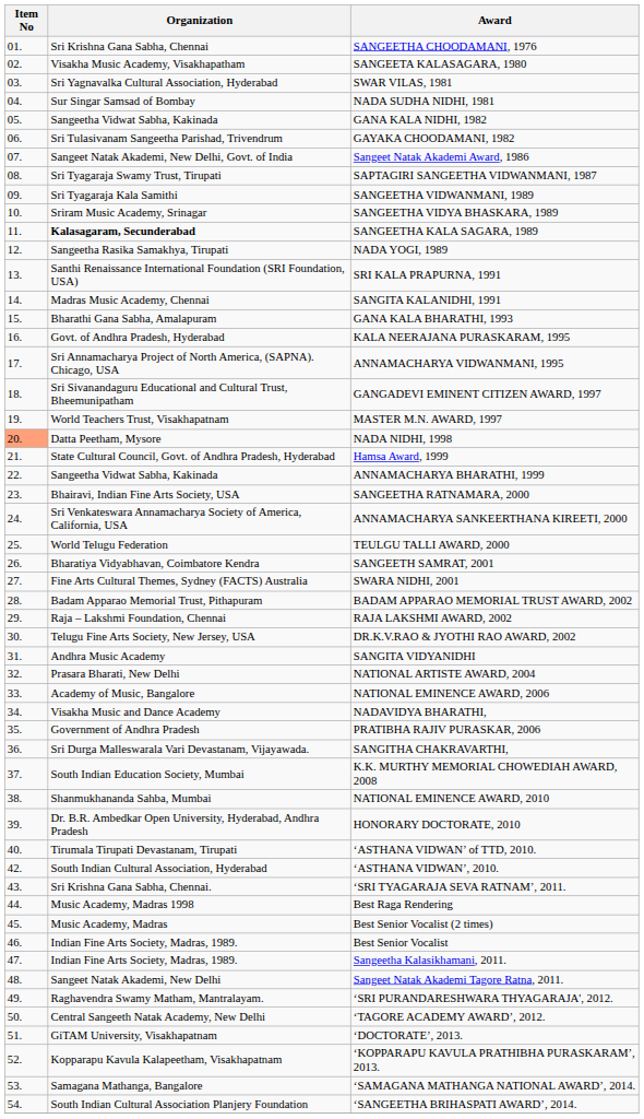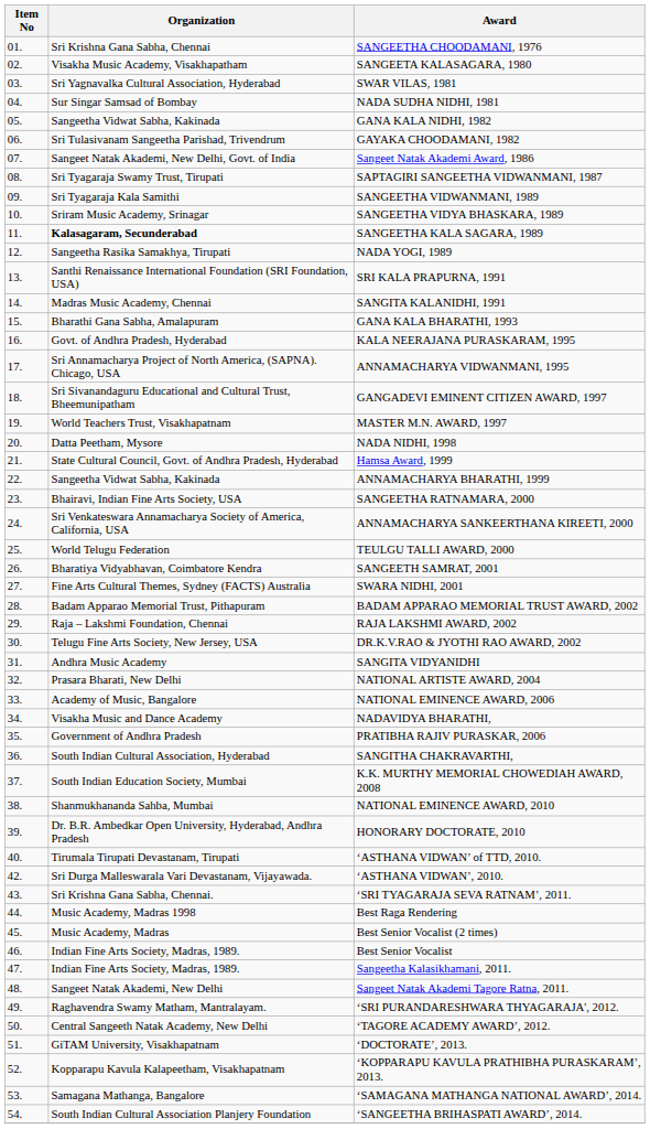 <table class="wikitable" border="1">
 <tr>
 <th>Item No</th>
 <th>Organization</th>
 <th>Award</th>
 </tr>
 <tr>
 <td>01.</td>
 <td>Sri Krishna Gana Sabha, Chennai</td>
 <td><a href='#'>SANGEETHA CHOODAMANI</a>, 1976</td>
 </tr>
 <tr>
 <td>02.</td>
 <td>Visakha Music Academy, Visakhapatham</td>
 <td>SANGEETA KALASAGARA, 1980</td>
 </tr>
 <tr>
 <td>03.</td>
 <td>Sri Yagnavalka Cultural Association, Hyderabad</td>
 <td>SWAR VILAS, 1981</td>
 </tr>
 <tr>
 <td>04.</td>
 <td>Sur Singar Samsad of Bombay</td>
 <td>NADA SUDHA NIDHI, 1981</td>
 </tr>
 <tr>
 <td>05.</td>
 <td>Sangeetha Vidwat Sabha, Kakinada</td>
 <td>GANA KALA NIDHI, 1982</td>
 </tr>
 <tr>
 <td>06.</td>
 <td>Sri Tulasivanam Sangeetha Parishad, Trivendrum</td>
 <td>GAYAKA CHOODAMANI, 1982</td>
 </tr>
 <tr>
 <td>07.</td>
 <td>Sangeet Natak Akademi, New Delhi, Govt. of India</td>
 <td><a href='#'>Sangeet Natak Akademi Award</a>, 1986</td>
 </tr>
 <tr>
 <td>08.</td>
 <td>Sri Tyagaraja Swamy Trust, Tirupati</td>
 <td>SAPTAGIRI SANGEETHA VIDWANMANI, 1987</td>
 </tr>
 <tr>
 <td>09.</td>
 <td>Sri Tyagaraja Kala Samithi</td>
 <td>SANGEETHA VIDWANMANI, 1989</td>
 </tr>
 <tr>
 <td>10.</td>
 <td>Sriram Music Academy, Srinagar</td>
 <td>SANGEETHA VIDYA BHASKARA, 1989</td>
 </tr>
 <tr>
 <td>11.</td>
 <td><strong>Kalasagaram, Secunderabad</strong></td>
 <td>SANGEETHA KALA SAGARA, 1989</td>
 </tr>
 <tr>
 <td>12.</td>
 <td>Sangeetha Rasika Samakhya, Tirupati</td>
 <td>NADA YOGI, 1989</td>
 </tr>
 <tr>
 <td>13.</td>
 <td>Santhi Renaissance International Foundation (SRI Foundation, USA)</td>
 <td>SRI KALA PRAPURNA, 1991</td>
 </tr>
 <tr>
 <td>14.</td>
 <td>Madras Music Academy, Chennai</td>
 <td>SANGITA KALANIDHI, 1991</td>
 </tr>
 <tr>
 <td>15.</td>
 <td>Bharathi Gana Sabha, Amalapuram</td>
 <td>GANA KALA BHARATHI, 1993</td>
 </tr>
 <tr>
 <td>16.</td>
 <td>Govt. of Andhra Pradesh, Hyderabad</td>
 <td>KALA NEERAJANA PURASKARAM, 1995</td>
 </tr>
 <tr>
 <td>17.</td>
 <td>Sri Annamacharya Project of North America, (SAPNA). Chicago, USA</td>
 <td>ANNAMACHARYA VIDWANMANI, 1995</td>
 </tr>
 <tr>
 <td>18.</td>
 <td>Sri Sivanandaguru Educational and Cultural Trust, Bheemunipatham</td>
 <td>GANGADEVI EMINENT CITIZEN AWARD, 1997</td>
 </tr>
 <tr>
 <td>19.</td>
 <td>World Teachers Trust, Visakhapatnam</td>
 <td>MASTER M.N. AWARD, 1997</td>
 </tr>
 <tr>
-<td style="background: lightsalmon;">20.</td>
+<td>20.</td>
 <td>Datta Peetham, Mysore</td>
 <td>NADA NIDHI, 1998</td>
 </tr>
 <tr>
 <td>21.</td>
 <td>State Cultural Council, Govt. of Andhra Pradesh, Hyderabad</td>
 <td><a href='#'>Hamsa Award</a>, 1999</td>
 </tr>
 <tr>
 <td>22.</td>
 <td>Sangeetha Vidwat Sabha, Kakinada</td>
 <td>ANNAMACHARYA BHARATHI, 1999</td>
 </tr>
 <tr>
 <td>23.</td>
 <td>Bhairavi, Indian Fine Arts Society, USA</td>
 <td>SANGEETHA RATNAMARA, 2000</td>
 </tr>
 <tr>
 <td>24.</td>
 <td>Sri Venkateswara Annamacharya Society of America, California, USA</td>
 <td>ANNAMACHARYA SANKEERTHANA KIREETI, 2000</td>
 </tr>
 <tr>
 <td>25.</td>
 <td>World Telugu Federation</td>
 <td>TEULGU TALLI AWARD, 2000</td>
 </tr>
 <tr>
 <td>26.</td>
 <td>Bharatiya Vidyabhavan, Coimbatore Kendra</td>
 <td>SANGEETH SAMRAT, 2001</td>
 </tr>
 <tr>
 <td>27.</td>
 <td>Fine Arts Cultural Themes, Sydney (FACTS) Australia</td>
 <td>SWARA NIDHI, 2001</td>
 </tr>
 <tr>
 <td>28.</td>
 <td>Badam Apparao Memorial Trust, Pithapuram</td>
 <td>BADAM APPARAO MEMORIAL TRUST AWARD, 2002</td>
 </tr>
 <tr>
 <td>29.</td>
 <td>Raja – Lakshmi Foundation, Chennai</td>
 <td>RAJA LAKSHMI AWARD, 2002</td>
 </tr>
 <tr>
 <td>30.</td>
 <td>Telugu Fine Arts Society, New Jersey, USA</td>
 <td>DR.K.V.RAO & JYOTHI RAO AWARD, 2002</td>
 </tr>
 <tr>
 <td>31.</td>
 <td>Andhra Music Academy</td>
 <td>SANGITA VIDYANIDHI</td>
 </tr>
 <tr>
 <td>32.</td>
 <td>Prasara Bharati, New Delhi</td>
 <td>NATIONAL ARTISTE AWARD, 2004</td>
 </tr>
 <tr>
 <td>33.</td>
 <td>Academy of Music, Bangalore</td>
 <td>NATIONAL EMINENCE AWARD, 2006</td>
 </tr>
 <tr>
 <td>34.</td>
 <td>Visakha Music and Dance Academy</td>
 <td>NADAVIDYA BHARATHI,</td>
 </tr>
 <tr>
 <td>35.</td>
 <td>Government of Andhra Pradesh</td>
 <td>PRATIBHA RAJIV PURASKAR, 2006</td>
 </tr>
 <tr>
 <td>36.</td>
-<td>Sri Durga Malleswarala Vari Devastanam, Vijayawada.</td>
+<td>South Indian Cultural Association, Hyderabad</td>
 <td>SANGITHA CHAKRAVARTHI,</td>
 </tr>
 <tr>
 <td>37.</td>
 <td>South Indian Education Society, Mumbai</td>
 <td>K.K. MURTHY MEMORIAL CHOWEDIAH AWARD, 2008</td>
 </tr>
 <tr>
 <td>38.</td>
 <td>Shanmukhananda Sahba, Mumbai</td>
 <td>NATIONAL EMINENCE AWARD, 2010</td>
 </tr>
 <tr>
 <td>39.</td>
 <td>Dr. B.R. Ambedkar Open University, Hyderabad, Andhra Pradesh</td>
 <td>HONORARY DOCTORATE, 2010</td>
 </tr>
 <tr>
 <td>40.</td>
 <td>Tirumala Tirupati Devastanam, Tirupati</td>
 <td>‘ASTHANA VIDWAN’ of TTD, 2010.</td>
 </tr>
 <tr>
 <td>42.</td>
-<td>South Indian Cultural Association, Hyderabad</td>
+<td>Sri Durga Malleswarala Vari Devastanam, Vijayawada.</td>
 <td>‘ASTHANA VIDWAN’, 2010.</td>
 </tr>
 <tr>
 <td>43.</td>
 <td>Sri Krishna Gana Sabha, Chennai.</td>
 <td>‘SRI TYAGARAJA SEVA RATNAM’, 2011.</td>
 </tr>
 <tr>
 <td>44.</td>
 <td>Music Academy, Madras 1998</td>
 <td>Best Raga Rendering</td>
 </tr>
 <tr>
 <td>45.</td>
 <td>Music Academy, Madras</td>
 <td>Best Senior Vocalist (2 times)</td>
 </tr>
 <tr>
 <td>46.</td>
 <td>Indian Fine Arts Society, Madras, 1989.</td>
 <td>Best Senior Vocalist</td>
 </tr>
 <tr>
 <td>47.</td>
 <td>Indian Fine Arts Society, Madras, 1989.</td>
 <td><a href='#'>Sangeetha Kalasikhamani</a>, 2011.</td>
 </tr>
 <tr>
 <td>48.</td>
 <td>Sangeet Natak Akademi, New Delhi</td>
 <td><a href='#'>Sangeet Natak Akademi Tagore Ratna</a>, 2011.</td>
 </tr>
 <tr>
 <td>49.</td>
 <td>Raghavendra Swamy Matham, Mantralayam.</td>
 <td>‘SRI PURANDARESHWARA THYAGARAJA', 2012.</td>
 </tr>
 <tr>
 <td>50.</td>
 <td>Central Sangeeth Natak Academy, New Delhi</td>
 <td>‘TAGORE ACADEMY AWARD’, 2012.</td>
 </tr>
 <tr>
 <td>51.</td>
 <td>GiTAM University, Visakhapatnam</td>
 <td>‘DOCTORATE’, 2013.</td>
 </tr>
 <tr>
 <td>52.</td>
 <td>Kopparapu Kavula Kalapeetham, Visakhapatnam</td>
 <td>‘KOPPARAPU KAVULA PRATHIBHA PURASKARAM’, 2013.</td>
 </tr>
 <tr>
 <td>53.</td>
 <td>Samagana Mathanga, Bangalore</td>
 <td>‘SAMAGANA MATHANGA NATIONAL AWARD’, 2014.</td>
 </tr>
 <tr>
 <td>54.</td>
 <td>South Indian Cultural Association Planjery Foundation</td>
 <td>‘SANGEETHA BRIHASPATI AWARD’, 2014.</td>
 </tr>
 <tr>
 </tr>
 </table>
